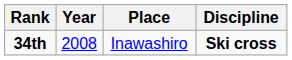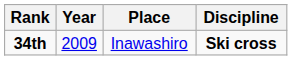 <table width=20% style="font-size: 89%; text-align: center" class=wikitable>
 <tr>
 <th>Rank</th>
 <th>Year</th>
 <th>Place</th>
 <th>Discipline</th>
 </tr>
 <tr>
 <td><strong>34th</strong></td>
-<td><a href='#'>2008</a></td>
+<td><a href='#'>2009</a></td>
 <td> <a href='#'>Inawashiro</a></td>
 <td><strong>Ski cross</strong></td>
 </tr>
 </table>
